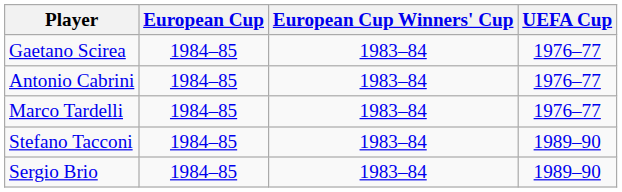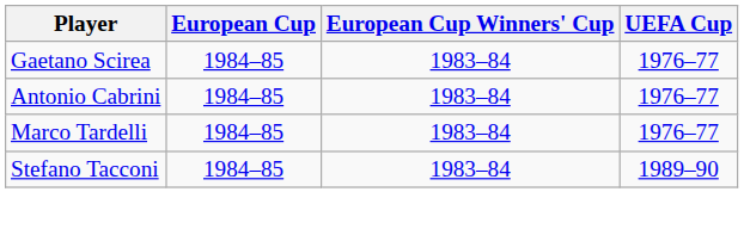 <table class="wikitable">
 <tr>
 <th>Player</th>
 <th><a href='#'>European Cup</a></th>
 <th><a href='#'>European Cup Winners' Cup</a></th>
 <th><a href='#'>UEFA Cup</a></th>
 </tr>
 <tr>
 <td> <a href='#'>Gaetano Scirea</a></td>
 <td align=center><a href='#'>1984–85</a></td>
 <td align=center><a href='#'>1983–84</a></td>
 <td align=center><a href='#'>1976–77</a></td>
 </tr>
 <tr>
 <td> <a href='#'>Antonio Cabrini</a></td>
 <td align=center><a href='#'>1984–85</a></td>
 <td align=center><a href='#'>1983–84</a></td>
 <td align=center><a href='#'>1976–77</a></td>
 </tr>
 <tr>
 <td> <a href='#'>Marco Tardelli</a></td>
 <td align=center><a href='#'>1984–85</a></td>
 <td align=center><a href='#'>1983–84</a></td>
 <td align=center><a href='#'>1976–77</a></td>
 </tr>
 <tr>
 <td> <a href='#'>Stefano Tacconi</a></td>
 <td align=center><a href='#'>1984–85</a></td>
 <td align=center><a href='#'>1983–84</a></td>
 <td align=center><a href='#'>1989–90</a></td>
 </tr>
-<tr>
-<td> <a href='#'>Sergio Brio</a></td>
-<td align=center><a href='#'>1984–85</a></td>
-<td align=center><a href='#'>1983–84</a></td>
-<td align=center><a href='#'>1989–90</a></td>
-</tr>
 </table>
